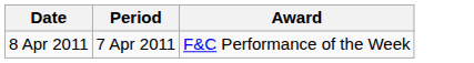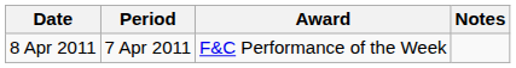 <table class="wikitable sortable" style="text-align: center">
 <tr>
 <th>Date</th>
 <th>Period</th>
 <th>Award</th>
+<th class="unsortable">Notes</th>
 </tr>
 <tr>
 <td>8 Apr 2011</td>
 <td> 7 Apr 2011</td>
 <td><a href='#'>F&C</a> Performance of the Week</td>
+<td> </td>
 </tr>
 </table>
